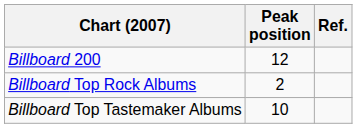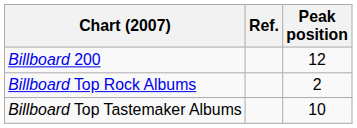 <table class="wikitable">
 <tr>
 <th>Chart (2007)</th>
+<th>Ref.</th>
 <th>Peak<br>position</th>
-<th>Ref.</th>
 </tr>
 <tr>
 <td><a href='#'><em>Billboard</em> 200</a></td>
+<td></td>
 <td align="center">12</td>
-<td></td>
 </tr>
 <tr>
 <td><a href='#'><em>Billboard</em> Top Rock Albums</a></td>
+<td></td>
 <td align="center">2</td>
-<td></td>
 </tr>
 <tr>
 <td><em>Billboard</em> Top Tastemaker Albums</td>
+<td></td>
 <td align="center">10</td>
-<td></td>
 </tr>
 </table>
